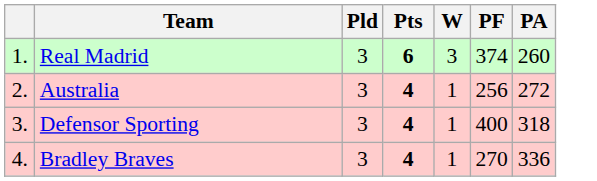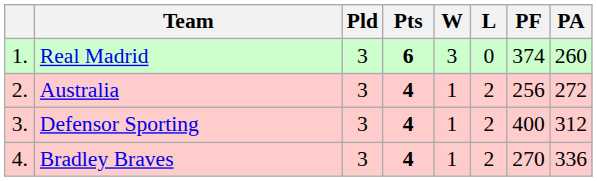 <table class=wikitable style="text-align:center">
 <tr>
 <th width=15></th>
 <th width=220>Team</th>
 <th width=20>Pld</th>
 <th width=30>Pts</th>
 <th width=20>W</th>
+<th width=20>L</th>
 <th width=20>PF</th>
 <th width=20>PA</th>
 </tr>
 <tr style="background: #ccffcc;">
 <td>1.</td>
 <td align=left> <a href='#'>Real Madrid</a></td>
 <td>3</td>
 <td><strong>6</strong></td>
 <td>3</td>
+<td>0</td>
 <td>374</td>
 <td>260</td>
 </tr>
 <tr style="background:#ffcccc;">
 <td>2.</td>
 <td align=left> <a href='#'>Australia</a></td>
 <td>3</td>
 <td><strong>4</strong></td>
 <td>1</td>
+<td>2</td>
 <td>256</td>
 <td>272</td>
 </tr>
 <tr style="background:#ffcccc;">
 <td>3.</td>
 <td align=left> <a href='#'>Defensor Sporting</a></td>
 <td>3</td>
 <td><strong>4</strong></td>
 <td>1</td>
+<td>2</td>
 <td>400</td>
-<td>318</td>
+<td>312</td>
 </tr>
 <tr style="background:#ffcccc;">
 <td>4.</td>
 <td align=left> <a href='#'>Bradley Braves</a></td>
 <td>3</td>
 <td><strong>4</strong></td>
 <td>1</td>
+<td>2</td>
 <td>270</td>
 <td>336</td>
 </tr>
 </table>
